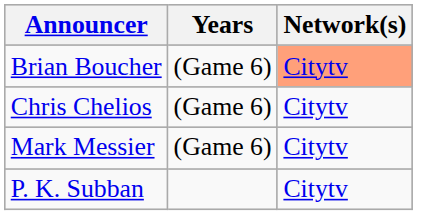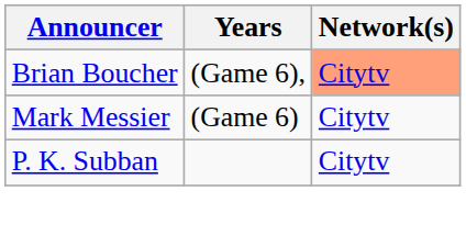 <table class="wikitable">
 <tr>
 <th><a href='#'>Announcer</a></th>
 <th>Years</th>
 <th>Network(s)</th>
 </tr>
 <tr>
 <td><a href='#'>Brian Boucher</a></td>
-<td> (Game 6)</td>
+<td> (Game 6), </td>
 <td style="background: lightsalmon;"><a href='#'>Citytv</a></td>
-</tr>
-<tr>
-<td><a href='#'>Chris Chelios</a></td>
-<td> (Game 6)</td>
-<td><a href='#'>Citytv</a></td>
 </tr>
 <tr>
 <td><a href='#'>Mark Messier</a></td>
 <td> (Game 6)</td>
 <td><a href='#'>Citytv</a></td>
 </tr>
 <tr>
 <td><a href='#'>P. K. Subban</a></td>
 <td></td>
 <td><a href='#'>Citytv</a></td>
 </tr>
 </table>
